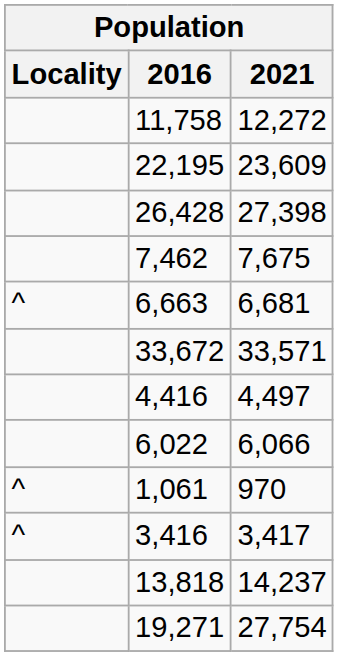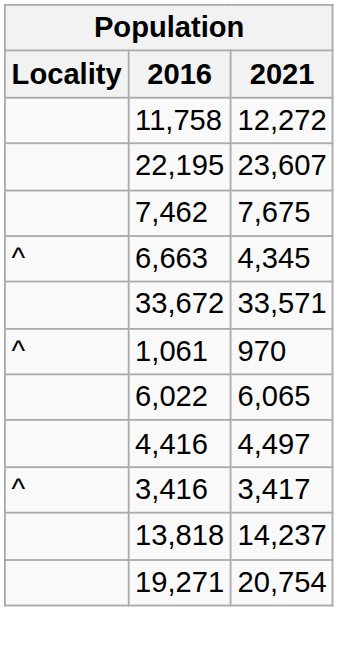 <table class="wikitable sortable defaultright col1left">
 <tr>
 <th colspan="3" style="font-weight:bold">Population</th>
 </tr>
 <tr>
 <th style="font-weight:bold">Locality</th>
 <th style="font-weight:bold"><strong>2016</strong></th>
 <th style="font-weight:bold"><strong>2021</strong></th>
 </tr>
 <tr>
 <td></td>
 <td>11,758</td>
 <td>12,272</td>
 </tr>
 <tr>
 <td></td>
 <td>22,195</td>
-<td>23,609</td>
-</tr>
-<tr>
-<td></td>
-<td>26,428</td>
-<td>27,398</td>
+<td>23,607</td>
 </tr>
 <tr>
 <td></td>
 <td>7,462</td>
 <td>7,675</td>
 </tr>
 <tr>
 <td>^</td>
 <td>6,663</td>
-<td>6,681</td>
+<td>4,345</td>
 </tr>
 <tr>
 <td></td>
 <td>33,672</td>
 <td>33,571</td>
 </tr>
 <tr>
-<td></td>
-<td>4,416</td>
-<td>4,497</td>
+<td>^</td>
+<td>1,061</td>
+<td>970</td>
 </tr>
 <tr>
 <td></td>
 <td>6,022</td>
-<td>6,066</td>
+<td>6,065</td>
 </tr>
 <tr>
-<td>^</td>
-<td>1,061</td>
-<td>970</td>
+<td></td>
+<td>4,416</td>
+<td>4,497</td>
 </tr>
 <tr>
 <td>^</td>
 <td>3,416</td>
 <td>3,417</td>
 </tr>
 <tr>
 <td></td>
 <td>13,818</td>
 <td>14,237</td>
 </tr>
 <tr>
 <td></td>
 <td>19,271</td>
-<td>27,754</td>
+<td>20,754</td>
 </tr>
 </table>
